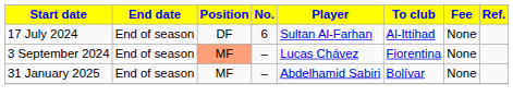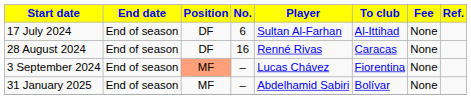 <table class="wikitable sortable">
 <tr>
 <th style="background:yellow; color:blue;"><strong>Start date</strong></th>
 <th style="background:yellow; color:blue;"><strong>End date</strong></th>
 <th style="background:yellow; color:blue;"><strong>Position</strong></th>
 <th style="background:yellow; color:blue;"><strong>No.</strong></th>
 <th style="background:yellow; color:blue;"><strong>Player</strong></th>
 <th style="background:yellow; color:blue;"><strong>To club</strong></th>
 <th style="background:yellow; color:blue;"><strong>Fee</strong></th>
 <th style="background:yellow; color:blue;"><strong>Ref.</strong></th>
 </tr>
 <tr>
 <td>17 July 2024</td>
 <td>End of season</td>
 <td style="text-align:center;">DF</td>
 <td style="text-align:center;">6</td>
 <td style="text-align:left;"> <a href='#'>Sultan Al-Farhan</a></td>
 <td style="text-align:left;"> <a href='#'>Al-Ittihad</a></td>
+<td>None</td>
+<td></td>
+</tr>
+<tr>
+<td>28 August 2024</td>
+<td>End of season</td>
+<td style="text-align:center;">DF</td>
+<td style="text-align:center;">16</td>
+<td style="text-align:left;"> <a href='#'>Renné Rivas</a></td>
+<td style="text-align:left;"> <a href='#'>Caracas</a></td>
 <td>None</td>
 <td></td>
 </tr>
 <tr>
 <td>3 September 2024</td>
 <td>End of season</td>
 <td style="background: lightsalmon; text-align:center;">MF</td>
 <td style="text-align:center;">–</td>
 <td style="text-align:left;"> <a href='#'>Lucas Chávez</a></td>
 <td style="text-align:left;"> <a href='#'>Fiorentina</a></td>
 <td>None</td>
 <td></td>
 </tr>
 <tr>
 <td>31 January 2025</td>
 <td>End of season</td>
 <td style="text-align:center;">MF</td>
 <td style="text-align:center;">–</td>
 <td style="text-align:left;"> <a href='#'>Abdelhamid Sabiri</a></td>
 <td style="text-align:left;"> <a href='#'>Bolívar</a></td>
 <td>None</td>
 <td></td>
 </tr>
 <tr>
 </tr>
 </table>
